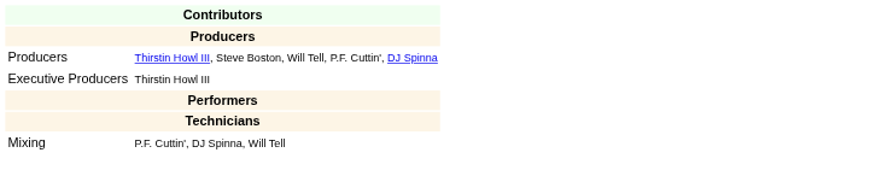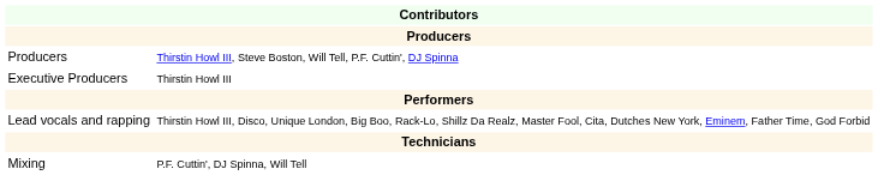 <table cellpadding="3" align="all" border:3px solid;">
 <tr>
 <td align="center" bgcolor="honeydew" colspan="2"><strong>Contributors</strong></td>
 </tr>
 <tr>
 <th align="center" bgcolor="oldlace" colspan="2"><strong>Producers</strong></th>
 </tr>
 <tr>
 <td>Producers</td>
 <td><small><a href='#'>Thirstin Howl III</a>, Steve Boston, Will Tell, P.F. Cuttin', <a href='#'>DJ Spinna</a></small></td>
 </tr>
 <tr>
 <td>Executive Producers</td>
 <td><small>Thirstin Howl III</small></td>
 </tr>
 <tr>
 <th align="center" bgcolor="oldlace" colspan="2"><strong>Performers</strong></th>
 </tr>
 <tr>
+<td>Lead vocals and rapping</td>
+<td><small>Thirstin Howl III, Disco, Unique London, Big Boo, Rack-Lo, Shillz Da Realz, Master Fool, Cita, Dutches New York, <a href='#'>Eminem</a>, Father Time, God Forbid</small></td>
+</tr>
+<tr>
 <th align="center" bgcolor="oldlace" colspan="2"><strong>Technicians</strong></th>
 </tr>
 <tr>
 <td>Mixing</td>
 <td><small>P.F. Cuttin', DJ Spinna, Will Tell</small></td>
 </tr>
 <tr>
 </tr>
 </table>
